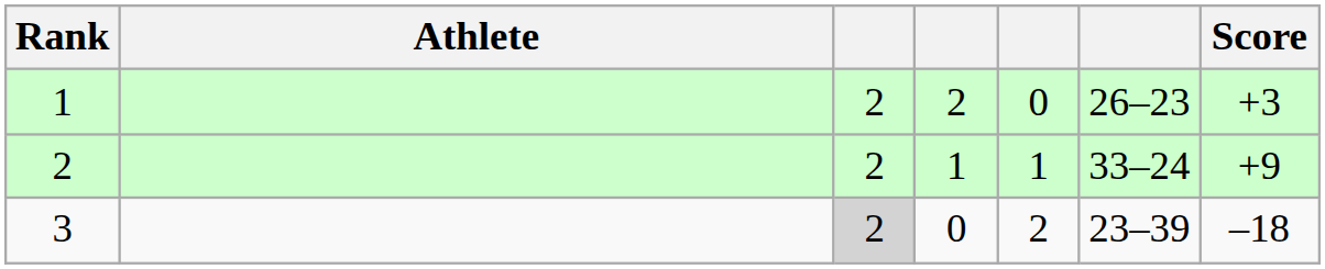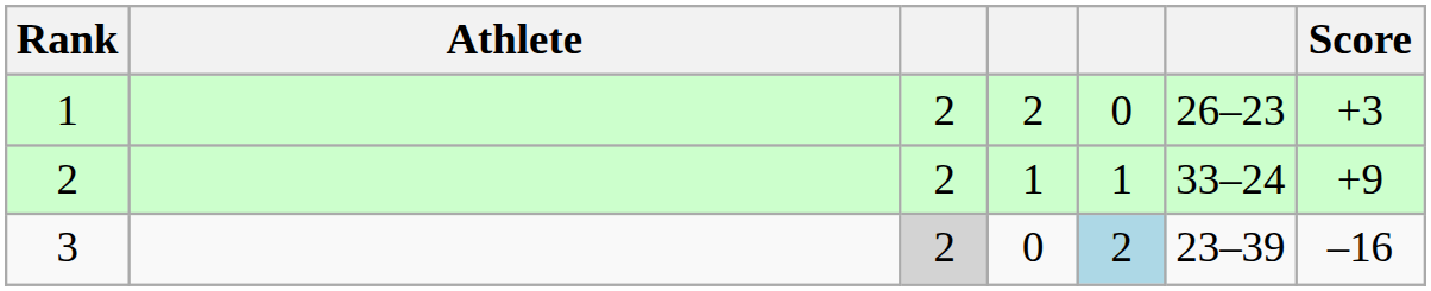 <table class="wikitable" style="text-align: center;">
 <tr>
 <th width=25>Rank</th>
 <th width=275>Athlete</th>
 <th width=25></th>
 <th width=25></th>
 <th width=25></th>
 <th width=40></th>
 <th width=40>Score</th>
 </tr>
 <tr bgcolor=ccffcc>
 <td>1</td>
 <td align=left></td>
 <td>2</td>
 <td>2</td>
 <td>0</td>
 <td>26–23</td>
 <td>+3</td>
 </tr>
 <tr bgcolor=ccffcc>
 <td>2</td>
 <td align=left></td>
 <td>2</td>
 <td>1</td>
 <td>1</td>
 <td>33–24</td>
 <td>+9</td>
 </tr>
 <tr>
 <td>3</td>
 <td align=left></td>
 <td style="background: lightgrey;">2</td>
 <td>0</td>
-<td>2</td>
+<td style="background: lightblue;">2</td>
 <td>23–39</td>
-<td>–18</td>
+<td>–16</td>
 </tr>
 </table>
